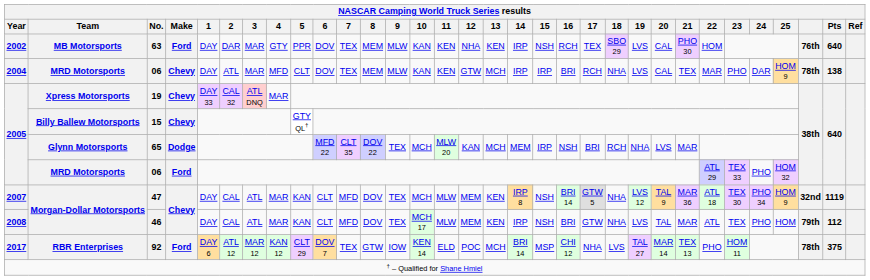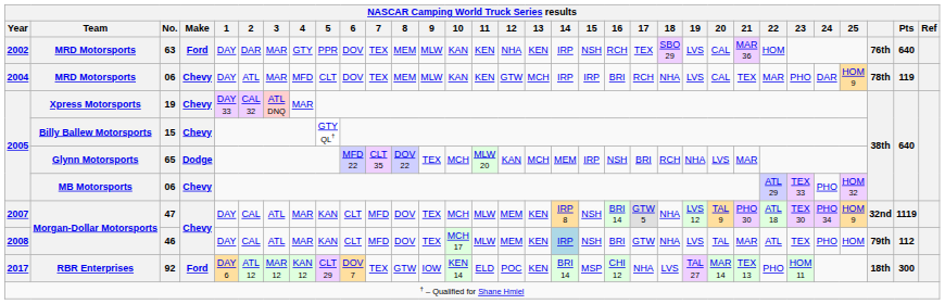 <table class="wikitable" style="text-align:center; font-size:75%">
 <tr>
 <th colspan=45><a href='#'>NASCAR Camping World Truck Series</a> results</th>
 </tr>
 <tr>
 <th>Year</th>
 <th>Team</th>
 <th>No.</th>
 <th>Make</th>
 <th>1</th>
 <th>2</th>
 <th>3</th>
 <th>4</th>
 <th>5</th>
 <th>6</th>
 <th>7</th>
 <th>8</th>
 <th>9</th>
 <th>10</th>
 <th>11</th>
 <th>12</th>
 <th>13</th>
 <th>14</th>
 <th>15</th>
 <th>16</th>
 <th>17</th>
 <th>18</th>
 <th>19</th>
 <th>20</th>
 <th>21</th>
 <th>22</th>
 <th>23</th>
 <th>24</th>
 <th>25</th>
 <th></th>
 <th>Pts</th>
 <th>Ref</th>
 </tr>
 <tr>
 <th><a href='#'>2002</a></th>
-<th><a href='#'>MB Motorsports</a></th>
+<th><a href='#'>MRD Motorsports</a></th>
 <th>63</th>
 <th><a href='#'>Ford</a></th>
 <td><a href='#'>DAY</a></td>
 <td><a href='#'>DAR</a></td>
 <td><a href='#'>MAR</a></td>
 <td><a href='#'>GTY</a></td>
 <td><a href='#'>PPR</a></td>
 <td><a href='#'>DOV</a></td>
 <td><a href='#'>TEX</a></td>
 <td><a href='#'>MEM</a></td>
 <td><a href='#'>MLW</a></td>
 <td><a href='#'>KAN</a></td>
 <td><a href='#'>KEN</a></td>
 <td><a href='#'>NHA</a></td>
 <td><a href='#'>KEN</a></td>
 <td><a href='#'>IRP</a></td>
 <td><a href='#'>NSH</a></td>
 <td><a href='#'>RCH</a></td>
 <td><a href='#'>TEX</a></td>
 <td style="background:#EFCFFF;"><a href='#'>SBO</a><br><small>29</small></td>
 <td><a href='#'>LVS</a></td>
 <td><a href='#'>CAL</a></td>
-<td style="background:#EFCFFF;"><a href='#'>PHO</a><br><small>30</small></td>
+<td style="background:#EFCFFF;"><a href='#'>MAR</a><br><small>36</small></td>
 <td><a href='#'>HOM</a></td>
 <td colspan=3></td>
 <th>76th</th>
 <th>640</th>
 <th></th>
 </tr>
 <tr>
 <th><a href='#'>2004</a></th>
 <th><a href='#'>MRD Motorsports</a></th>
 <th>06</th>
 <th><a href='#'>Chevy</a></th>
 <td><a href='#'>DAY</a></td>
 <td><a href='#'>ATL</a></td>
 <td><a href='#'>MAR</a></td>
 <td><a href='#'>MFD</a></td>
 <td><a href='#'>CLT</a></td>
 <td><a href='#'>DOV</a></td>
 <td><a href='#'>TEX</a></td>
 <td><a href='#'>MEM</a></td>
 <td><a href='#'>MLW</a></td>
 <td><a href='#'>KAN</a></td>
 <td><a href='#'>KEN</a></td>
 <td><a href='#'>GTW</a></td>
 <td><a href='#'>MCH</a></td>
 <td><a href='#'>IRP</a></td>
 <td><a href='#'>IRP</a></td>
 <td><a href='#'>BRI</a></td>
 <td><a href='#'>RCH</a></td>
 <td><a href='#'>NHA</a></td>
 <td><a href='#'>LVS</a></td>
 <td><a href='#'>CAL</a></td>
 <td><a href='#'>TEX</a></td>
 <td><a href='#'>MAR</a></td>
 <td><a href='#'>PHO</a></td>
 <td><a href='#'>DAR</a></td>
 <td style="background:#FFDF9F;"><a href='#'>HOM</a><br><small>9</small></td>
 <th>78th</th>
-<th>138</th>
+<th>119</th>
 <th></th>
 </tr>
 <tr>
 <th rowspan=4><a href='#'>2005</a></th>
 <th><a href='#'>Xpress Motorsports</a></th>
 <th>19</th>
 <th><a href='#'>Chevy</a></th>
 <td style="background:#EFCFFF;"><a href='#'>DAY</a><br><small>33</small></td>
 <td style="background:#EFCFFF;"><a href='#'>CAL</a><br><small>32</small></td>
 <td style="background:#FFCFCF;"><a href='#'>ATL</a><br><small>DNQ</small></td>
 <td><a href='#'>MAR</a></td>
 <td colspan=21></td>
 <th rowspan=4>38th</th>
 <th rowspan=4>640</th>
 <th rowspan=4></th>
 </tr>
 <tr>
 <th><a href='#'>Billy Ballew Motorsports</a></th>
 <th>15</th>
 <th><a href='#'>Chevy</a></th>
 <td colspan=4></td>
 <td style="background:#FFFFFF;"><a href='#'>GTY</a><br><small>QL<sup>†</sup></small></td>
 <td colspan=20></td>
 </tr>
 <tr>
 <th><a href='#'>Glynn Motorsports</a></th>
 <th>65</th>
 <th><a href='#'>Dodge</a></th>
 <td colspan=5></td>
 <td style="background:#CFCFFF;"><a href='#'>MFD</a><br><small>22</small></td>
 <td style="background:#EFCFFF;"><a href='#'>CLT</a><br><small>35</small></td>
 <td style="background:#CFCFFF;"><a href='#'>DOV</a><br><small>22</small></td>
 <td><a href='#'>TEX</a></td>
 <td><a href='#'>MCH</a></td>
 <td style="background:#DFFFDF;"><a href='#'>MLW</a><br><small>20</small></td>
 <td><a href='#'>KAN</a></td>
 <td><a href='#'>MCH</a></td>
 <td><a href='#'>MEM</a></td>
 <td><a href='#'>IRP</a></td>
 <td><a href='#'>NSH</a></td>
 <td><a href='#'>BRI</a></td>
 <td><a href='#'>RCH</a></td>
 <td><a href='#'>NHA</a></td>
 <td><a href='#'>LVS</a></td>
 <td><a href='#'>MAR</a></td>
 <td colspan=4></td>
 </tr>
 <tr>
-<th><a href='#'>MRD Motorsports</a></th>
+<th><a href='#'>MB Motorsports</a></th>
 <th>06</th>
-<th><a href='#'>Ford</a></th>
+<th><a href='#'>Chevy</a></th>
 <td colspan=21></td>
 <td style="background:#CFCFFF;"><a href='#'>ATL</a><br><small>29</small></td>
 <td style="background:#EFCFFF;"><a href='#'>TEX</a><br><small>33</small></td>
 <td><a href='#'>PHO</a></td>
 <td style="background:#EFCFFF;"><a href='#'>HOM</a><br><small>32</small></td>
 </tr>
 <tr>
 <th><a href='#'>2007</a></th>
 <th rowspan=2 nowrap><a href='#'>Morgan-Dollar Motorsports</a></th>
 <th>47</th>
 <th rowspan=2><a href='#'>Chevy</a></th>
 <td><a href='#'>DAY</a></td>
 <td><a href='#'>CAL</a></td>
 <td><a href='#'>ATL</a></td>
 <td><a href='#'>MAR</a></td>
 <td><a href='#'>KAN</a></td>
 <td><a href='#'>CLT</a></td>
 <td><a href='#'>MFD</a></td>
 <td><a href='#'>DOV</a></td>
 <td><a href='#'>TEX</a></td>
 <td><a href='#'>MCH</a></td>
 <td><a href='#'>MLW</a></td>
 <td><a href='#'>MEM</a></td>
 <td><a href='#'>KEN</a></td>
 <td style="background:#FFDF9F;"><a href='#'>IRP</a><br><small>8</small></td>
 <td><a href='#'>NSH</a></td>
 <td style="background:#DFFFDF;"><a href='#'>BRI</a><br><small>14</small></td>
 <td style="background:#DFDFDF;"><a href='#'>GTW</a><br><small>5</small></td>
 <td><a href='#'>NHA</a></td>
 <td style="background:#DFFFDF;"><a href='#'>LVS</a><br><small>12</small></td>
 <td style="background:#FFDF9F;"><a href='#'>TAL</a><br><small>9</small></td>
-<td style="background:#EFCFFF;"><a href='#'>MAR</a><br><small>36</small></td>
+<td style="background:#EFCFFF;"><a href='#'>PHO</a><br><small>30</small></td>
 <td style="background:#DFFFDF;"><a href='#'>ATL</a><br><small>18</small></td>
 <td style="background:#EFCFFF;"><a href='#'>TEX</a><br><small>30</small></td>
 <td style="background:#EFCFFF;"><a href='#'>PHO</a><br><small>34</small></td>
 <td style="background:#FFDF9F;"><a href='#'>HOM</a><br><small>9</small></td>
 <th>32nd</th>
 <th>1119</th>
 <th></th>
 </tr>
 <tr>
 <th><a href='#'>2008</a></th>
 <th>46</th>
 <td><a href='#'>DAY</a></td>
 <td><a href='#'>CAL</a></td>
 <td><a href='#'>ATL</a></td>
 <td><a href='#'>MAR</a></td>
 <td><a href='#'>KAN</a></td>
 <td><a href='#'>CLT</a></td>
 <td><a href='#'>MFD</a></td>
 <td><a href='#'>DOV</a></td>
 <td><a href='#'>TEX</a></td>
 <td style="background:#DFFFDF;"><a href='#'>MCH</a><br><small>17</small></td>
 <td><a href='#'>MLW</a></td>
 <td><a href='#'>MEM</a></td>
 <td><a href='#'>KEN</a></td>
-<td><a href='#'>IRP</a></td>
+<td style="background: lightblue;"><a href='#'>IRP</a></td>
 <td><a href='#'>NSH</a></td>
 <td><a href='#'>BRI</a></td>
 <td><a href='#'>GTW</a></td>
 <td><a href='#'>NHA</a></td>
 <td><a href='#'>LVS</a></td>
 <td><a href='#'>TAL</a></td>
 <td><a href='#'>MAR</a></td>
 <td><a href='#'>ATL</a></td>
 <td><a href='#'>TEX</a></td>
 <td><a href='#'>PHO</a></td>
 <td><a href='#'>HOM</a></td>
 <th>79th</th>
 <th>112</th>
 <th></th>
 </tr>
 <tr>
 <th><a href='#'>2017</a></th>
 <th><a href='#'>RBR Enterprises</a></th>
 <th>92</th>
 <th><a href='#'>Ford</a></th>
 <td style="background:#FFDF9F;"><a href='#'>DAY</a><br><small>6</small></td>
 <td style="background:#DFFFDF;"><a href='#'>ATL</a><br><small>12</small></td>
 <td style="background:#DFFFDF;"><a href='#'>MAR</a><br><small>12</small></td>
 <td style="background:#DFFFDF;"><a href='#'>KAN</a><br><small>12</small></td>
 <td style="background:#EFCFFF;"><a href='#'>CLT</a><br><small>29</small></td>
 <td style="background:#FFDF9F;"><a href='#'>DOV</a><br><small>7</small></td>
 <td><a href='#'>TEX</a></td>
 <td><a href='#'>GTW</a></td>
 <td><a href='#'>IOW</a></td>
 <td style="background:#DFFFDF;"><a href='#'>KEN</a><br><small>14</small></td>
 <td><a href='#'>ELD</a></td>
 <td><a href='#'>POC</a></td>
-<td><a href='#'>MCH</a></td>
+<td><a href='#'>KEN</a></td>
 <td style="background:#DFFFDF;"><a href='#'>BRI</a><br><small>14</small></td>
 <td><a href='#'>MSP</a></td>
 <td style="background:#DFFFDF;"><a href='#'>CHI</a><br><small>12</small></td>
 <td><a href='#'>NHA</a></td>
 <td><a href='#'>LVS</a></td>
 <td style="background:#EFCFFF;"><a href='#'>TAL</a><br><small>27</small></td>
 <td style="background:#DFFFDF;"><a href='#'>MAR</a><br><small>14</small></td>
 <td style="background:#DFFFDF;"><a href='#'>TEX</a><br><small>13</small></td>
 <td><a href='#'>PHO</a></td>
 <td style="background:#DFFFDF;"><a href='#'>HOM</a><br><small>11</small></td>
 <td colspan=2></td>
-<th>78th</th>
-<th>375</th>
+<th>18th</th>
+<th>300</th>
 <th></th>
 </tr>
 <tr>
 <td colspan=32><small><sup>†</sup> – Qualified for <a href='#'>Shane Hmiel</a></small></td>
 </tr>
 </table>
